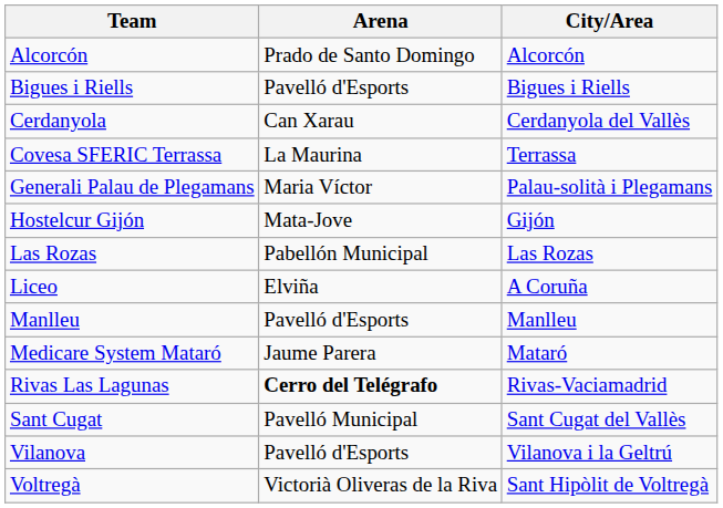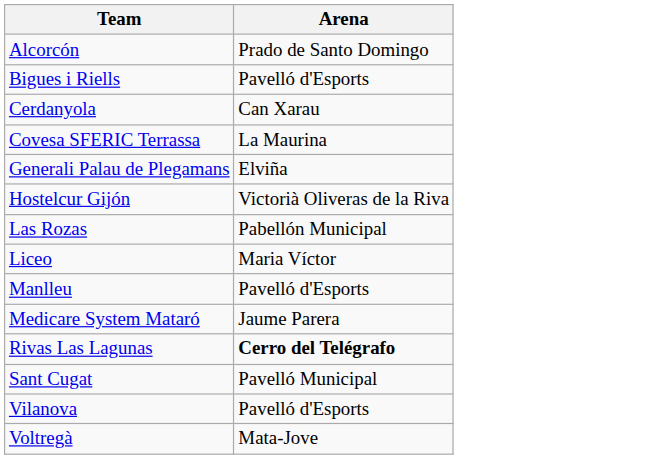 <table class="wikitable sortable">
 <tr>
 <th>Team</th>
 <th>Arena</th>
-<th>City/Area</th>
 </tr>
 <tr>
 <td><a href='#'>Alcorcón</a></td>
 <td>Prado de Santo Domingo</td>
-<td><a href='#'>Alcorcón</a></td>
 </tr>
 <tr>
 <td><a href='#'>Bigues i Riells</a></td>
 <td>Pavelló d'Esports</td>
-<td><a href='#'>Bigues i Riells</a></td>
 </tr>
 <tr>
 <td><a href='#'>Cerdanyola</a></td>
 <td>Can Xarau</td>
-<td><a href='#'>Cerdanyola del Vallès</a></td>
 </tr>
 <tr>
 <td><a href='#'>Covesa SFERIC Terrassa</a></td>
 <td>La Maurina</td>
-<td><a href='#'>Terrassa</a></td>
 </tr>
 <tr>
 <td><a href='#'>Generali Palau de Plegamans</a></td>
-<td>Maria Víctor</td>
-<td><a href='#'>Palau-solità i Plegamans</a></td>
+<td>Elviña</td>
 </tr>
 <tr>
 <td><a href='#'>Hostelcur Gijón</a></td>
-<td>Mata-Jove</td>
-<td><a href='#'>Gijón</a></td>
+<td>Victorià Oliveras de la Riva</td>
 </tr>
 <tr>
 <td><a href='#'>Las Rozas</a></td>
 <td>Pabellón Municipal</td>
-<td><a href='#'>Las Rozas</a></td>
 </tr>
 <tr>
 <td><a href='#'>Liceo</a></td>
-<td>Elviña</td>
-<td><a href='#'>A Coruña</a></td>
+<td>Maria Víctor</td>
 </tr>
 <tr>
 <td><a href='#'>Manlleu</a></td>
 <td>Pavelló d'Esports</td>
-<td><a href='#'>Manlleu</a></td>
 </tr>
 <tr>
 <td><a href='#'>Medicare System Mataró</a></td>
 <td>Jaume Parera</td>
-<td><a href='#'>Mataró</a></td>
 </tr>
 <tr>
 <td><a href='#'>Rivas Las Lagunas</a></td>
 <td><strong>Cerro del Telégrafo</strong></td>
-<td><a href='#'>Rivas-Vaciamadrid</a></td>
 </tr>
 <tr>
 <td><a href='#'>Sant Cugat</a></td>
 <td>Pavelló Municipal</td>
-<td><a href='#'>Sant Cugat del Vallès</a></td>
 </tr>
 <tr>
 <td><a href='#'>Vilanova</a></td>
 <td>Pavelló d'Esports</td>
-<td><a href='#'>Vilanova i la Geltrú</a></td>
 </tr>
 <tr>
 <td><a href='#'>Voltregà</a></td>
-<td>Victorià Oliveras de la Riva</td>
-<td><a href='#'>Sant Hipòlit de Voltregà</a></td>
+<td>Mata-Jove</td>
 </tr>
 </table>
